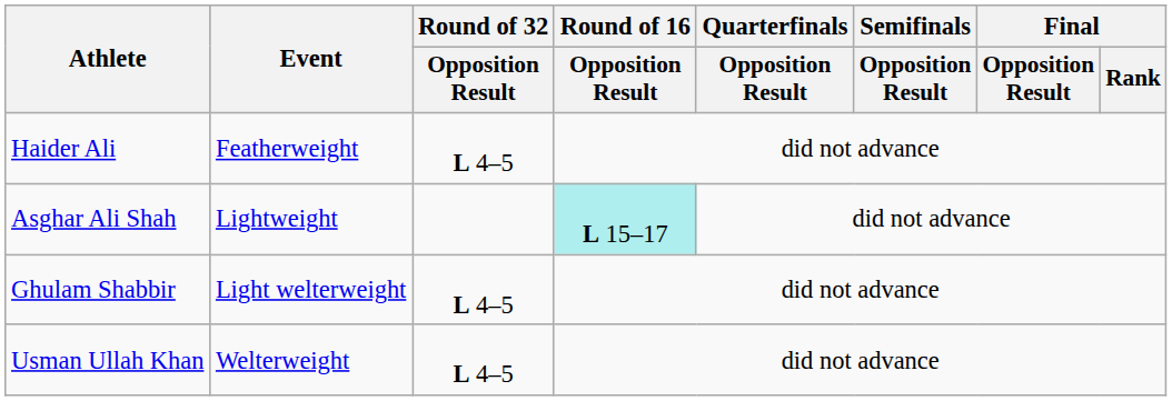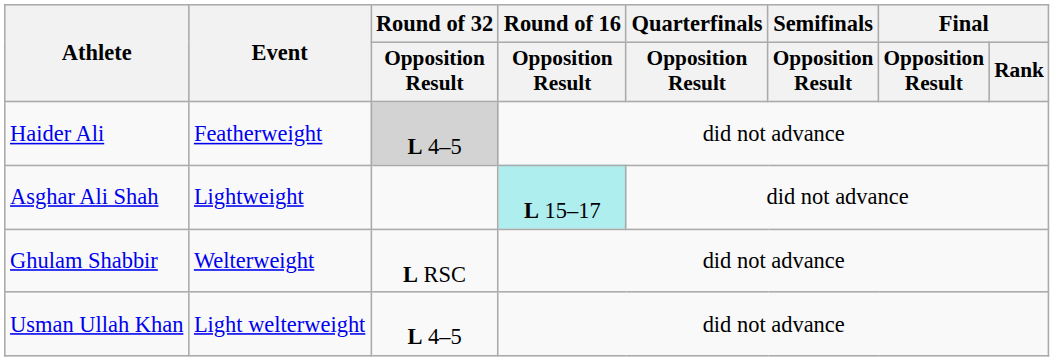 <table class="wikitable" style="font-size:90%">
 <tr>
 <th rowspan="2">Athlete</th>
 <th rowspan="2">Event</th>
 <th>Round of 32</th>
 <th>Round of 16</th>
 <th>Quarterfinals</th>
 <th>Semifinals</th>
 <th colspan=2>Final</th>
 </tr>
 <tr style="font-size:95%">
 <th>Opposition<br>Result</th>
 <th>Opposition<br>Result</th>
 <th>Opposition<br>Result</th>
 <th>Opposition<br>Result</th>
 <th>Opposition<br>Result</th>
 <th>Rank</th>
 </tr>
 <tr align=center>
 <td align=left><a href='#'>Haider Ali</a></td>
 <td align=left><a href='#'>Featherweight</a></td>
-<td><br><strong>L</strong> 4–5</td>
+<td style="background: lightgrey;"><br><strong>L</strong> 4–5</td>
 <td colspan=7>did not advance</td>
 </tr>
 <tr align=center>
 <td align=left><a href='#'>Asghar Ali Shah</a></td>
 <td align=left><a href='#'>Lightweight</a></td>
 <td></td>
 <td style="background: paleturquoise;"><br><strong>L</strong> 15–17</td>
 <td colspan=5>did not advance</td>
 </tr>
 <tr align=center>
 <td align=left><a href='#'>Ghulam Shabbir</a></td>
+<td align=left><a href='#'>Welterweight</a></td>
+<td><br><strong>L</strong> RSC</td>
+<td colspan=7>did not advance</td>
+</tr>
+<tr align=center>
+<td align=left><a href='#'>Usman Ullah Khan</a></td>
 <td align=left><a href='#'>Light welterweight</a></td>
 <td><br><strong>L</strong> 4–5</td>
 <td colspan=7>did not advance</td>
 </tr>
-<tr align=center>
-<td align=left><a href='#'>Usman Ullah Khan</a></td>
-<td align=left><a href='#'>Welterweight</a></td>
-<td><br><strong>L</strong> 4–5</td>
-<td colspan=7>did not advance</td>
-</tr>
 </table>
